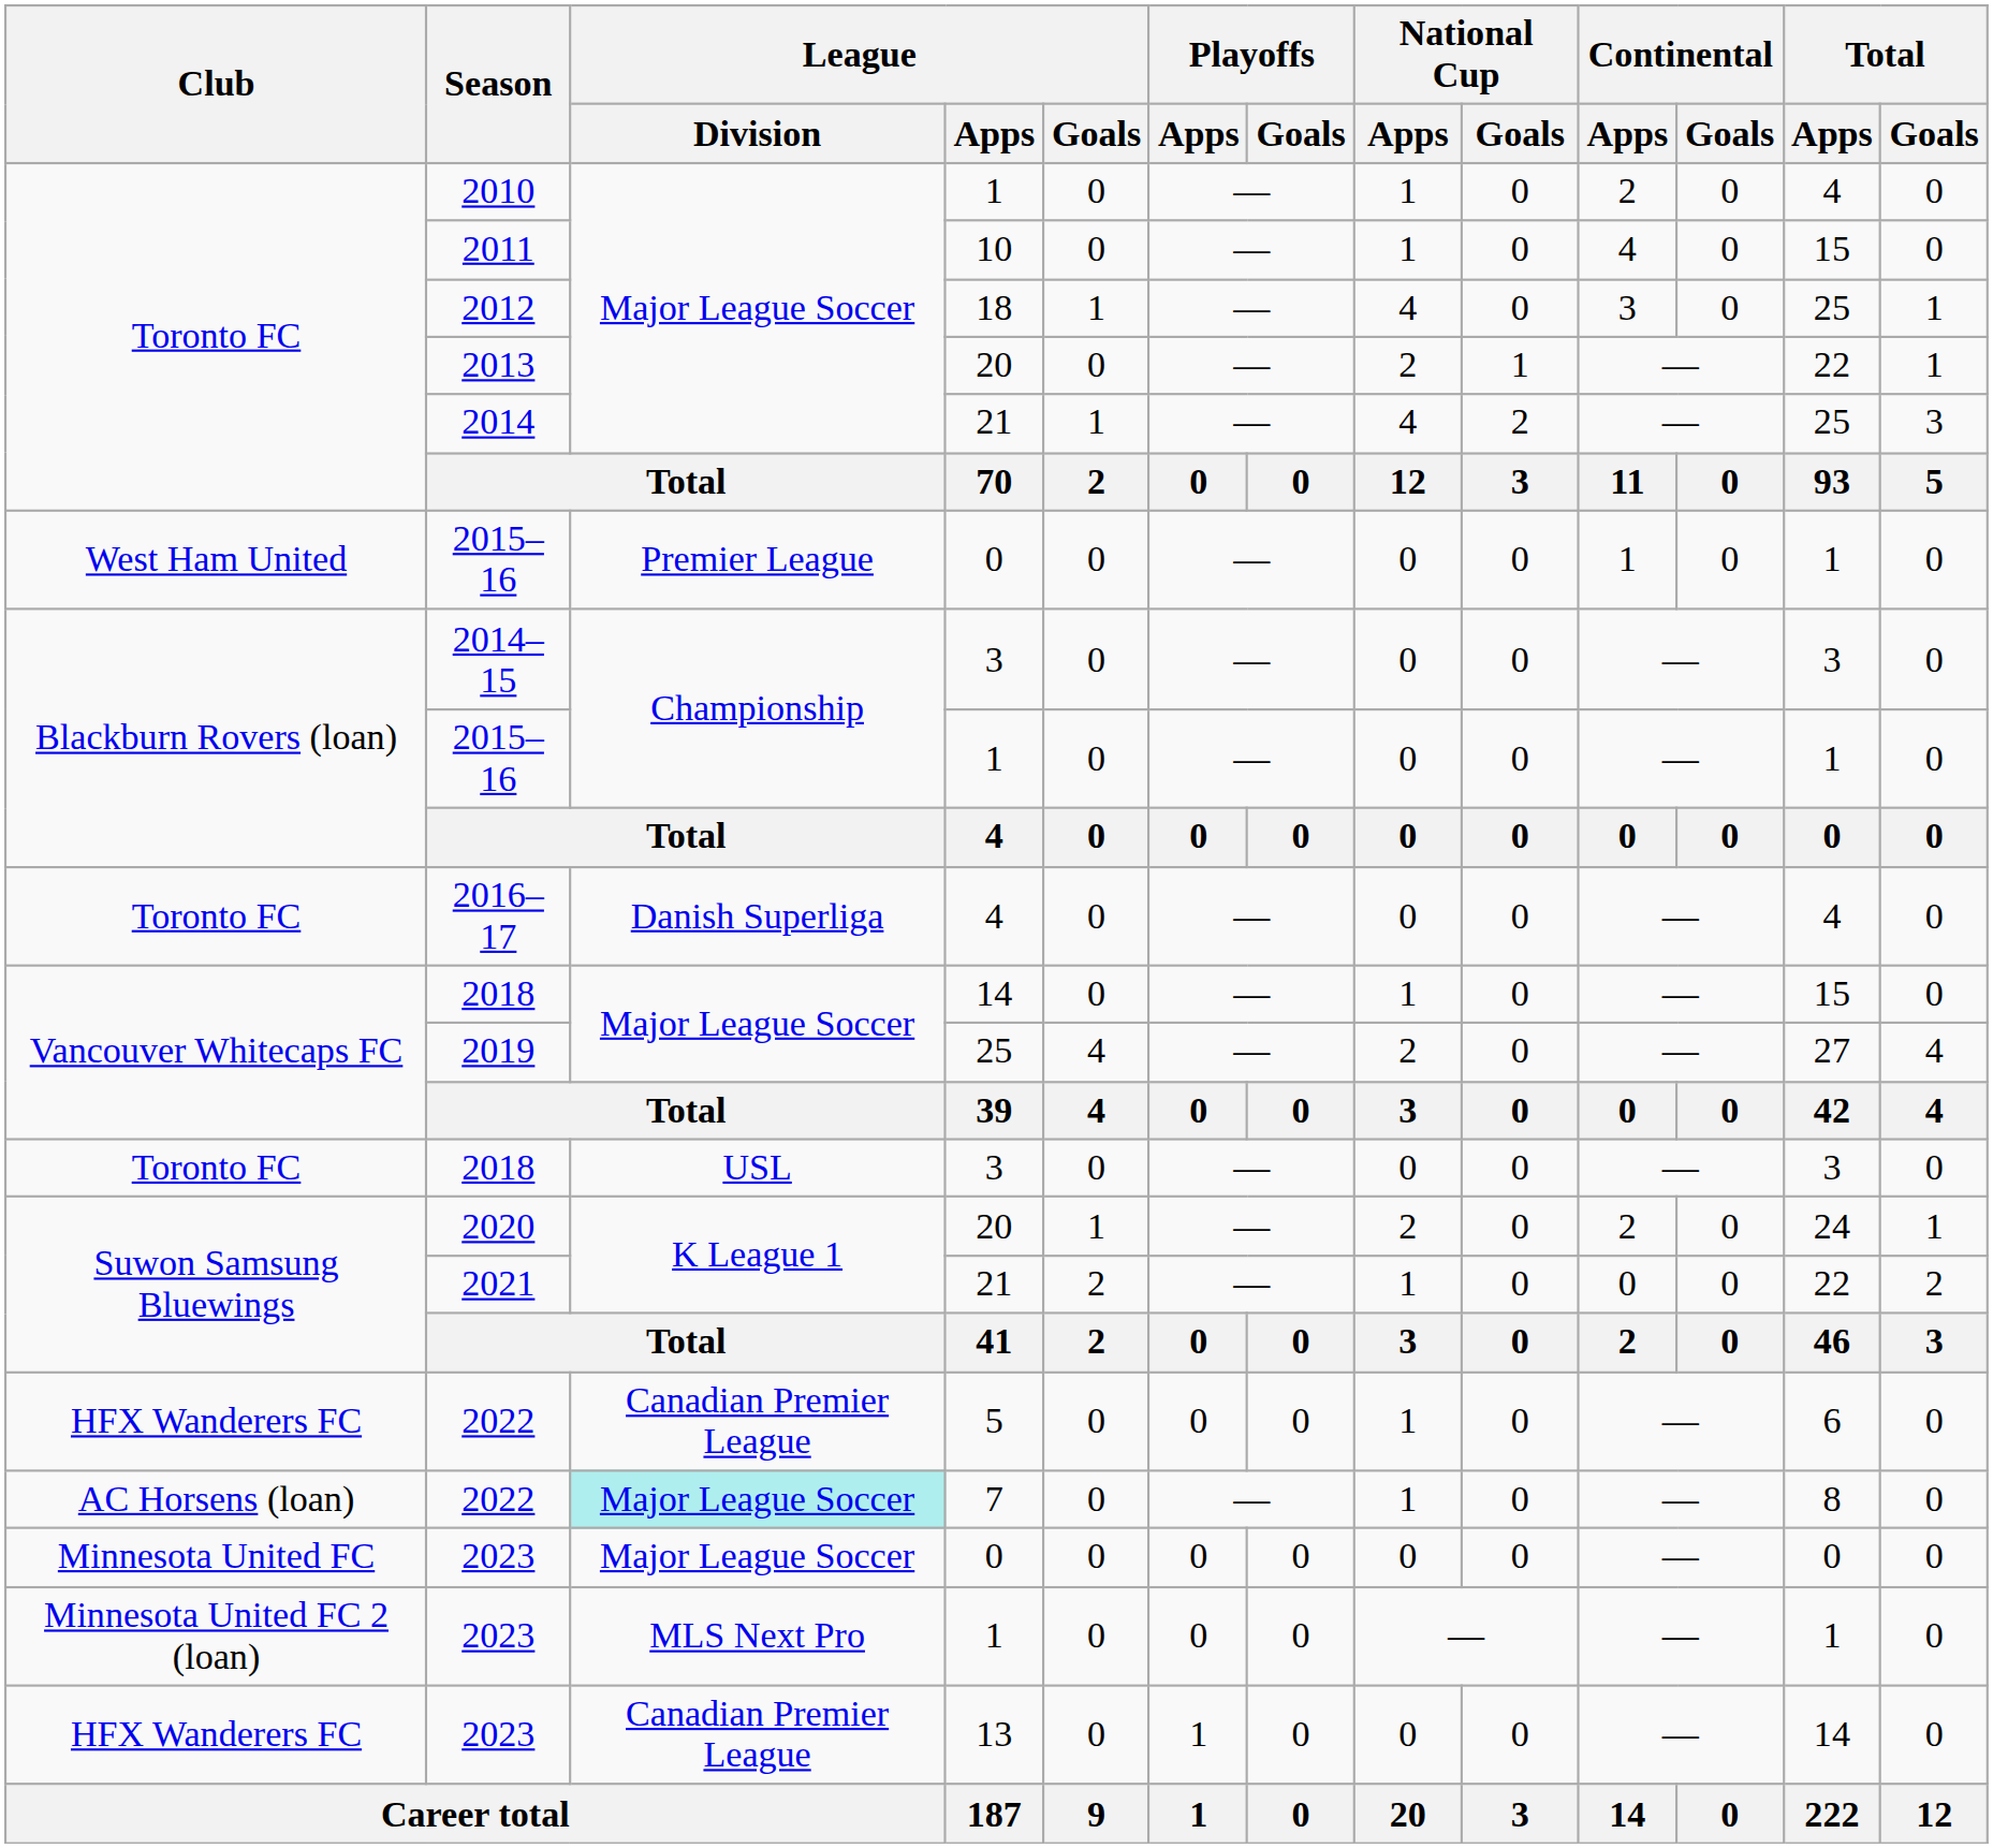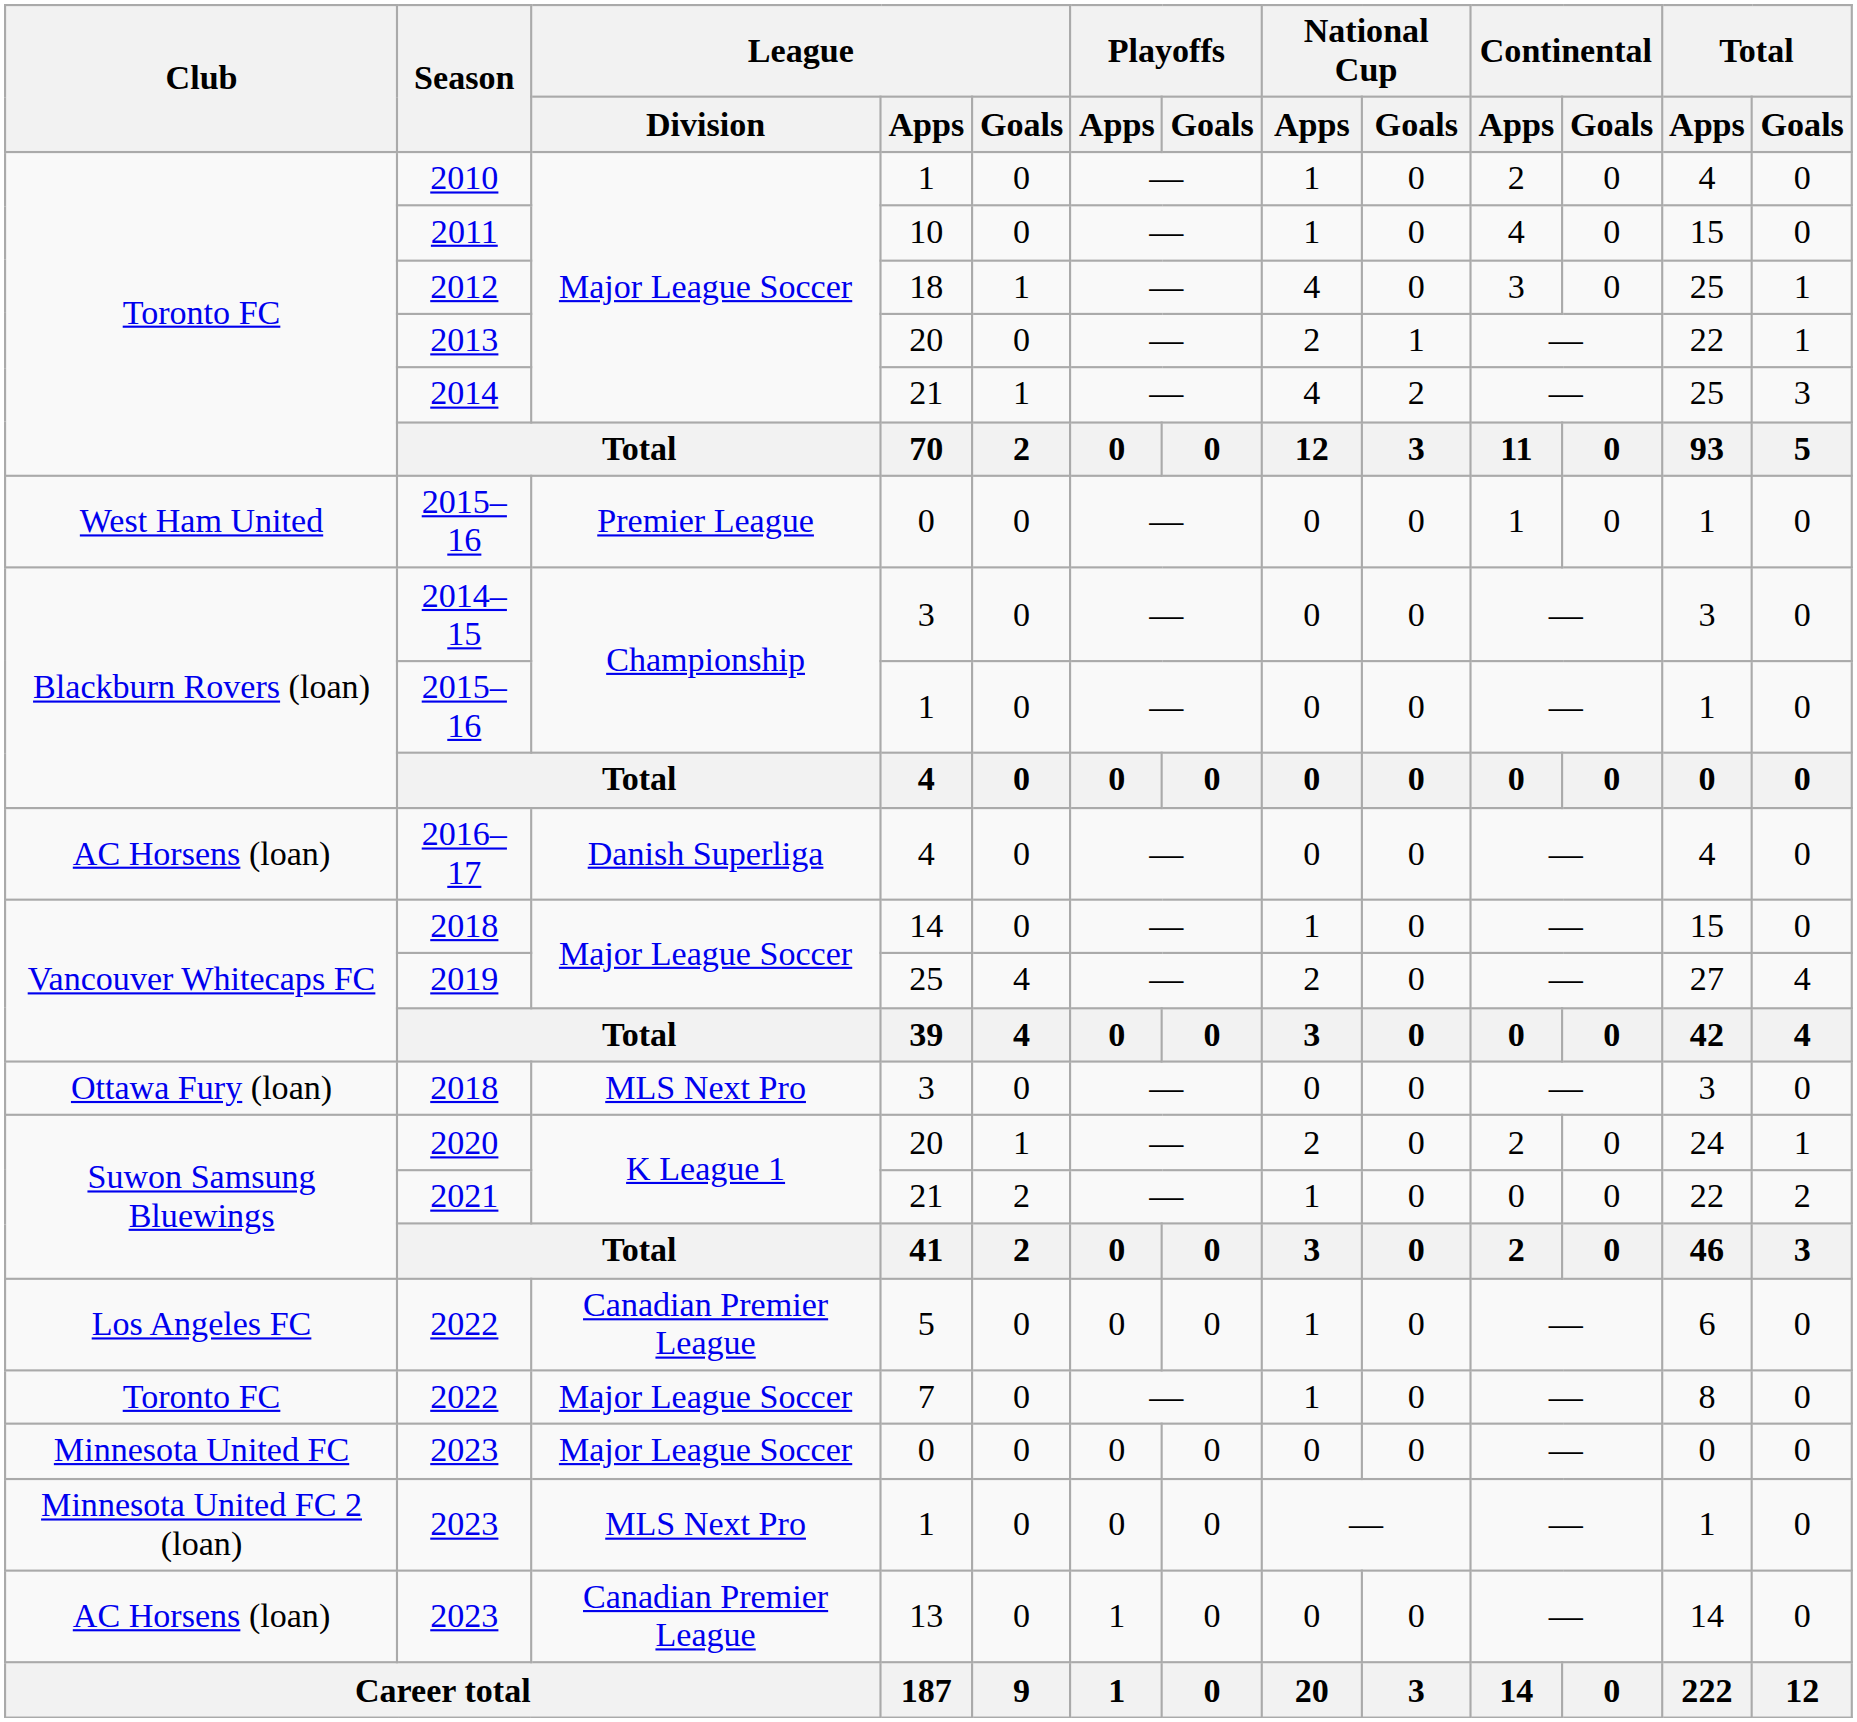 <table class="wikitable" style="text-align: center">
 <tr>
 <th rowspan="2">Club</th>
 <th rowspan="2">Season</th>
 <th colspan="3">League</th>
 <th colspan="2">Playoffs</th>
 <th colspan="2">National Cup</th>
 <th colspan="2">Continental</th>
 <th colspan="2">Total</th>
 </tr>
 <tr>
 <th>Division</th>
 <th>Apps</th>
 <th>Goals</th>
 <th>Apps</th>
 <th>Goals</th>
 <th>Apps</th>
 <th>Goals</th>
 <th>Apps</th>
 <th>Goals</th>
 <th>Apps</th>
 <th>Goals</th>
 </tr>
 <tr>
 <td rowspan="6"><a href='#'>Toronto FC</a></td>
 <td><a href='#'>2010</a></td>
 <td rowspan="5"><a href='#'>Major League Soccer</a></td>
 <td>1</td>
 <td>0</td>
 <td colspan="2">—</td>
 <td>1</td>
 <td>0</td>
 <td>2</td>
 <td>0</td>
 <td>4</td>
 <td>0</td>
 </tr>
 <tr>
 <td><a href='#'>2011</a></td>
 <td>10</td>
 <td>0</td>
 <td colspan="2">—</td>
 <td>1</td>
 <td>0</td>
 <td>4</td>
 <td>0</td>
 <td>15</td>
 <td>0</td>
 </tr>
 <tr>
 <td><a href='#'>2012</a></td>
 <td>18</td>
 <td>1</td>
 <td colspan="2">—</td>
 <td>4</td>
 <td>0</td>
 <td>3</td>
 <td>0</td>
 <td>25</td>
 <td>1</td>
 </tr>
 <tr>
 <td><a href='#'>2013</a></td>
 <td>20</td>
 <td>0</td>
 <td colspan="2">—</td>
 <td>2</td>
 <td>1</td>
 <td colspan="2">—</td>
 <td>22</td>
 <td>1</td>
 </tr>
 <tr>
 <td><a href='#'>2014</a></td>
 <td>21</td>
 <td>1</td>
 <td colspan="2">—</td>
 <td>4</td>
 <td>2</td>
 <td colspan="2">—</td>
 <td>25</td>
 <td>3</td>
 </tr>
 <tr>
 <th colspan="2">Total</th>
 <th>70</th>
 <th>2</th>
 <th>0</th>
 <th>0</th>
 <th>12</th>
 <th>3</th>
 <th>11</th>
 <th>0</th>
 <th>93</th>
 <th>5</th>
 </tr>
 <tr>
 <td><a href='#'>West Ham United</a></td>
 <td><a href='#'>2015–16</a></td>
 <td><a href='#'>Premier League</a></td>
 <td>0</td>
 <td>0</td>
 <td colspan="2">—</td>
 <td>0</td>
 <td>0</td>
 <td>1</td>
 <td>0</td>
 <td>1</td>
 <td>0</td>
 </tr>
 <tr>
 <td rowspan="3"><a href='#'>Blackburn Rovers</a> (loan)</td>
 <td><a href='#'>2014–15</a></td>
 <td rowspan="2"><a href='#'>Championship</a></td>
 <td>3</td>
 <td>0</td>
 <td colspan="2">—</td>
 <td>0</td>
 <td>0</td>
 <td colspan="2">—</td>
 <td>3</td>
 <td>0</td>
 </tr>
 <tr>
 <td><a href='#'>2015–16</a></td>
 <td>1</td>
 <td>0</td>
 <td colspan="2">—</td>
 <td>0</td>
 <td>0</td>
 <td colspan="2">—</td>
 <td>1</td>
 <td>0</td>
 </tr>
 <tr>
 <th colspan="2">Total</th>
 <th>4</th>
 <th>0</th>
 <th>0</th>
 <th>0</th>
 <th>0</th>
 <th>0</th>
 <th>0</th>
 <th>0</th>
 <th>0</th>
 <th>0</th>
 </tr>
 <tr>
-<td><a href='#'>Toronto FC</a></td>
+<td><a href='#'>AC Horsens</a> (loan)</td>
 <td><a href='#'>2016–17</a></td>
 <td><a href='#'>Danish Superliga</a></td>
 <td>4</td>
 <td>0</td>
 <td colspan="2">—</td>
 <td>0</td>
 <td>0</td>
 <td colspan="2">—</td>
 <td>4</td>
 <td>0</td>
 </tr>
 <tr>
 <td rowspan="3"><a href='#'>Vancouver Whitecaps FC</a></td>
 <td><a href='#'>2018</a></td>
 <td rowspan="2"><a href='#'>Major League Soccer</a></td>
 <td>14</td>
 <td>0</td>
 <td colspan="2">—</td>
 <td>1</td>
 <td>0</td>
 <td colspan="2">—</td>
 <td>15</td>
 <td>0</td>
 </tr>
 <tr>
 <td><a href='#'>2019</a></td>
 <td>25</td>
 <td>4</td>
 <td colspan="2">—</td>
 <td>2</td>
 <td>0</td>
 <td colspan="2">—</td>
 <td>27</td>
 <td>4</td>
 </tr>
 <tr>
 <th colspan="2">Total</th>
 <th>39</th>
 <th>4</th>
 <th>0</th>
 <th>0</th>
 <th>3</th>
 <th>0</th>
 <th>0</th>
 <th>0</th>
 <th>42</th>
 <th>4</th>
 </tr>
 <tr>
-<td><a href='#'>Toronto FC</a></td>
+<td><a href='#'>Ottawa Fury</a> (loan)</td>
 <td><a href='#'>2018</a></td>
-<td><a href='#'>USL</a></td>
+<td><a href='#'>MLS Next Pro</a></td>
 <td>3</td>
 <td>0</td>
 <td colspan="2">—</td>
 <td>0</td>
 <td>0</td>
 <td colspan="2">—</td>
 <td>3</td>
 <td>0</td>
 </tr>
 <tr>
 <td rowspan="3"><a href='#'>Suwon Samsung Bluewings</a></td>
 <td><a href='#'>2020</a></td>
 <td rowspan="2"><a href='#'>K League 1</a></td>
 <td>20</td>
 <td>1</td>
 <td colspan="2">—</td>
 <td>2</td>
 <td>0</td>
 <td>2</td>
 <td>0</td>
 <td>24</td>
 <td>1</td>
 </tr>
 <tr>
 <td><a href='#'>2021</a></td>
 <td>21</td>
 <td>2</td>
 <td colspan="2">—</td>
 <td>1</td>
 <td>0</td>
 <td>0</td>
 <td>0</td>
 <td>22</td>
 <td>2</td>
 </tr>
 <tr>
 <th colspan="2">Total</th>
 <th>41</th>
 <th>2</th>
 <th>0</th>
 <th>0</th>
 <th>3</th>
 <th>0</th>
 <th>2</th>
 <th>0</th>
 <th>46</th>
 <th>3</th>
 </tr>
 <tr>
-<td><a href='#'>HFX Wanderers FC</a></td>
+<td><a href='#'>Los Angeles FC</a></td>
 <td><a href='#'>2022</a></td>
 <td><a href='#'>Canadian Premier League</a></td>
 <td>5</td>
 <td>0</td>
 <td>0</td>
 <td>0</td>
 <td>1</td>
 <td>0</td>
 <td colspan="2">—</td>
 <td>6</td>
 <td>0</td>
 </tr>
 <tr>
-<td><a href='#'>AC Horsens</a> (loan)</td>
+<td><a href='#'>Toronto FC</a></td>
 <td><a href='#'>2022</a></td>
-<td style="background: paleturquoise;"><a href='#'>Major League Soccer</a></td>
+<td><a href='#'>Major League Soccer</a></td>
 <td>7</td>
 <td>0</td>
 <td colspan="2">—</td>
 <td>1</td>
 <td>0</td>
 <td colspan="2">—</td>
 <td>8</td>
 <td>0</td>
 </tr>
 <tr>
 <td><a href='#'>Minnesota United FC</a></td>
 <td><a href='#'>2023</a></td>
 <td><a href='#'>Major League Soccer</a></td>
 <td>0</td>
 <td>0</td>
 <td>0</td>
 <td>0</td>
 <td>0</td>
 <td>0</td>
 <td colspan="2">—</td>
 <td>0</td>
 <td>0</td>
 </tr>
 <tr>
 <td><a href='#'>Minnesota United FC 2</a> (loan)</td>
 <td><a href='#'>2023</a></td>
 <td><a href='#'>MLS Next Pro</a></td>
 <td>1</td>
 <td>0</td>
 <td>0</td>
 <td>0</td>
 <td colspan="2">—</td>
 <td colspan="2">—</td>
 <td>1</td>
 <td>0</td>
 </tr>
 <tr>
-<td><a href='#'>HFX Wanderers FC</a></td>
+<td><a href='#'>AC Horsens</a> (loan)</td>
 <td><a href='#'>2023</a></td>
 <td><a href='#'>Canadian Premier League</a></td>
 <td>13</td>
 <td>0</td>
 <td>1</td>
 <td>0</td>
 <td>0</td>
 <td>0</td>
 <td colspan="2">—</td>
 <td>14</td>
 <td>0</td>
 </tr>
 <tr>
 <th colspan="3">Career total</th>
 <th>187</th>
 <th>9</th>
 <th>1</th>
 <th>0</th>
 <th>20</th>
 <th>3</th>
 <th>14</th>
 <th>0</th>
 <th>222</th>
 <th>12</th>
 </tr>
 </table>
